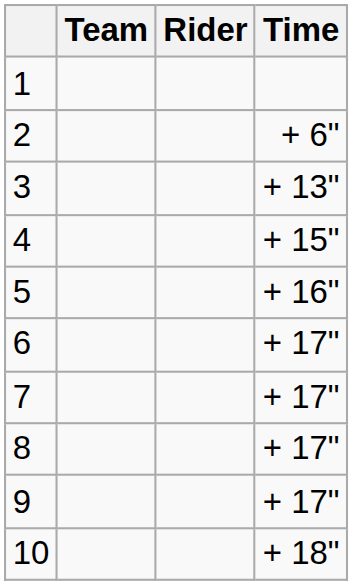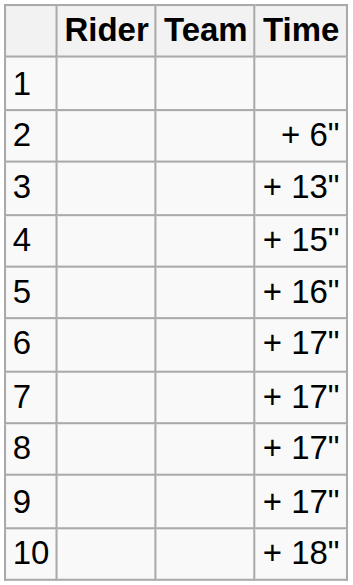 <table class="wikitable">
 <tr>
 <th></th>
+<th>Rider</th>
 <th>Team</th>
-<th>Rider</th>
 <th>Time</th>
 </tr>
 <tr>
 <td>1</td>
+<td> </td>
 <td></td>
-<td> </td>
 <td align="right"></td>
 </tr>
 <tr>
 <td>2</td>
 <td></td>
 <td></td>
 <td align="right">+ 6"</td>
 </tr>
 <tr>
 <td>3</td>
 <td></td>
 <td></td>
 <td align="right">+ 13"</td>
 </tr>
 <tr>
 <td>4</td>
 <td></td>
 <td></td>
 <td align="right">+ 15"</td>
 </tr>
 <tr>
 <td>5</td>
 <td></td>
 <td></td>
 <td align="right">+ 16"</td>
 </tr>
 <tr>
 <td>6</td>
+<td> </td>
 <td></td>
-<td> </td>
 <td align="right">+ 17"</td>
 </tr>
 <tr>
 <td>7</td>
 <td></td>
 <td></td>
 <td align="right">+ 17"</td>
 </tr>
 <tr>
 <td>8</td>
 <td></td>
 <td></td>
 <td align="right">+ 17"</td>
 </tr>
 <tr>
 <td>9</td>
 <td></td>
 <td></td>
 <td align="right">+ 17"</td>
 </tr>
 <tr>
 <td>10</td>
 <td></td>
 <td></td>
 <td align="right">+ 18"</td>
 </tr>
 </table>
